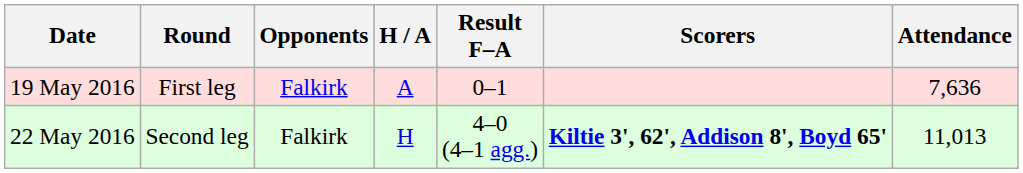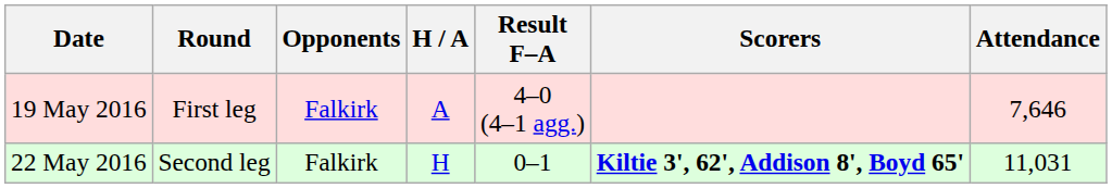 <table class="wikitable" style="text-align:center">
 <tr>
 <th>Date</th>
 <th>Round</th>
 <th>Opponents</th>
 <th>H / A</th>
 <th>Result<br>F–A</th>
 <th>Scorers</th>
 <th>Attendance</th>
 </tr>
 <tr bgcolor=#ffdddd>
 <td>19 May 2016</td>
 <td>First leg</td>
 <td><a href='#'>Falkirk</a></td>
 <td><a href='#'>A</a></td>
-<td>0–1</td>
+<td>4–0<br>(4–1 <a href='#'>agg.</a>)</td>
 <td></td>
-<td>7,636</td>
+<td>7,646</td>
 </tr>
 <tr bgcolor=#ddffdd>
 <td>22 May 2016</td>
 <td>Second leg</td>
 <td>Falkirk</td>
 <td><a href='#'>H</a></td>
-<td>4–0<br>(4–1 <a href='#'>agg.</a>)</td>
+<td>0–1</td>
 <td><strong><a href='#'>Kiltie</a> 3', 62', <a href='#'>Addison</a> 8', <a href='#'>Boyd</a> 65'</strong></td>
-<td>11,013</td>
+<td>11,031</td>
 </tr>
 </table>
